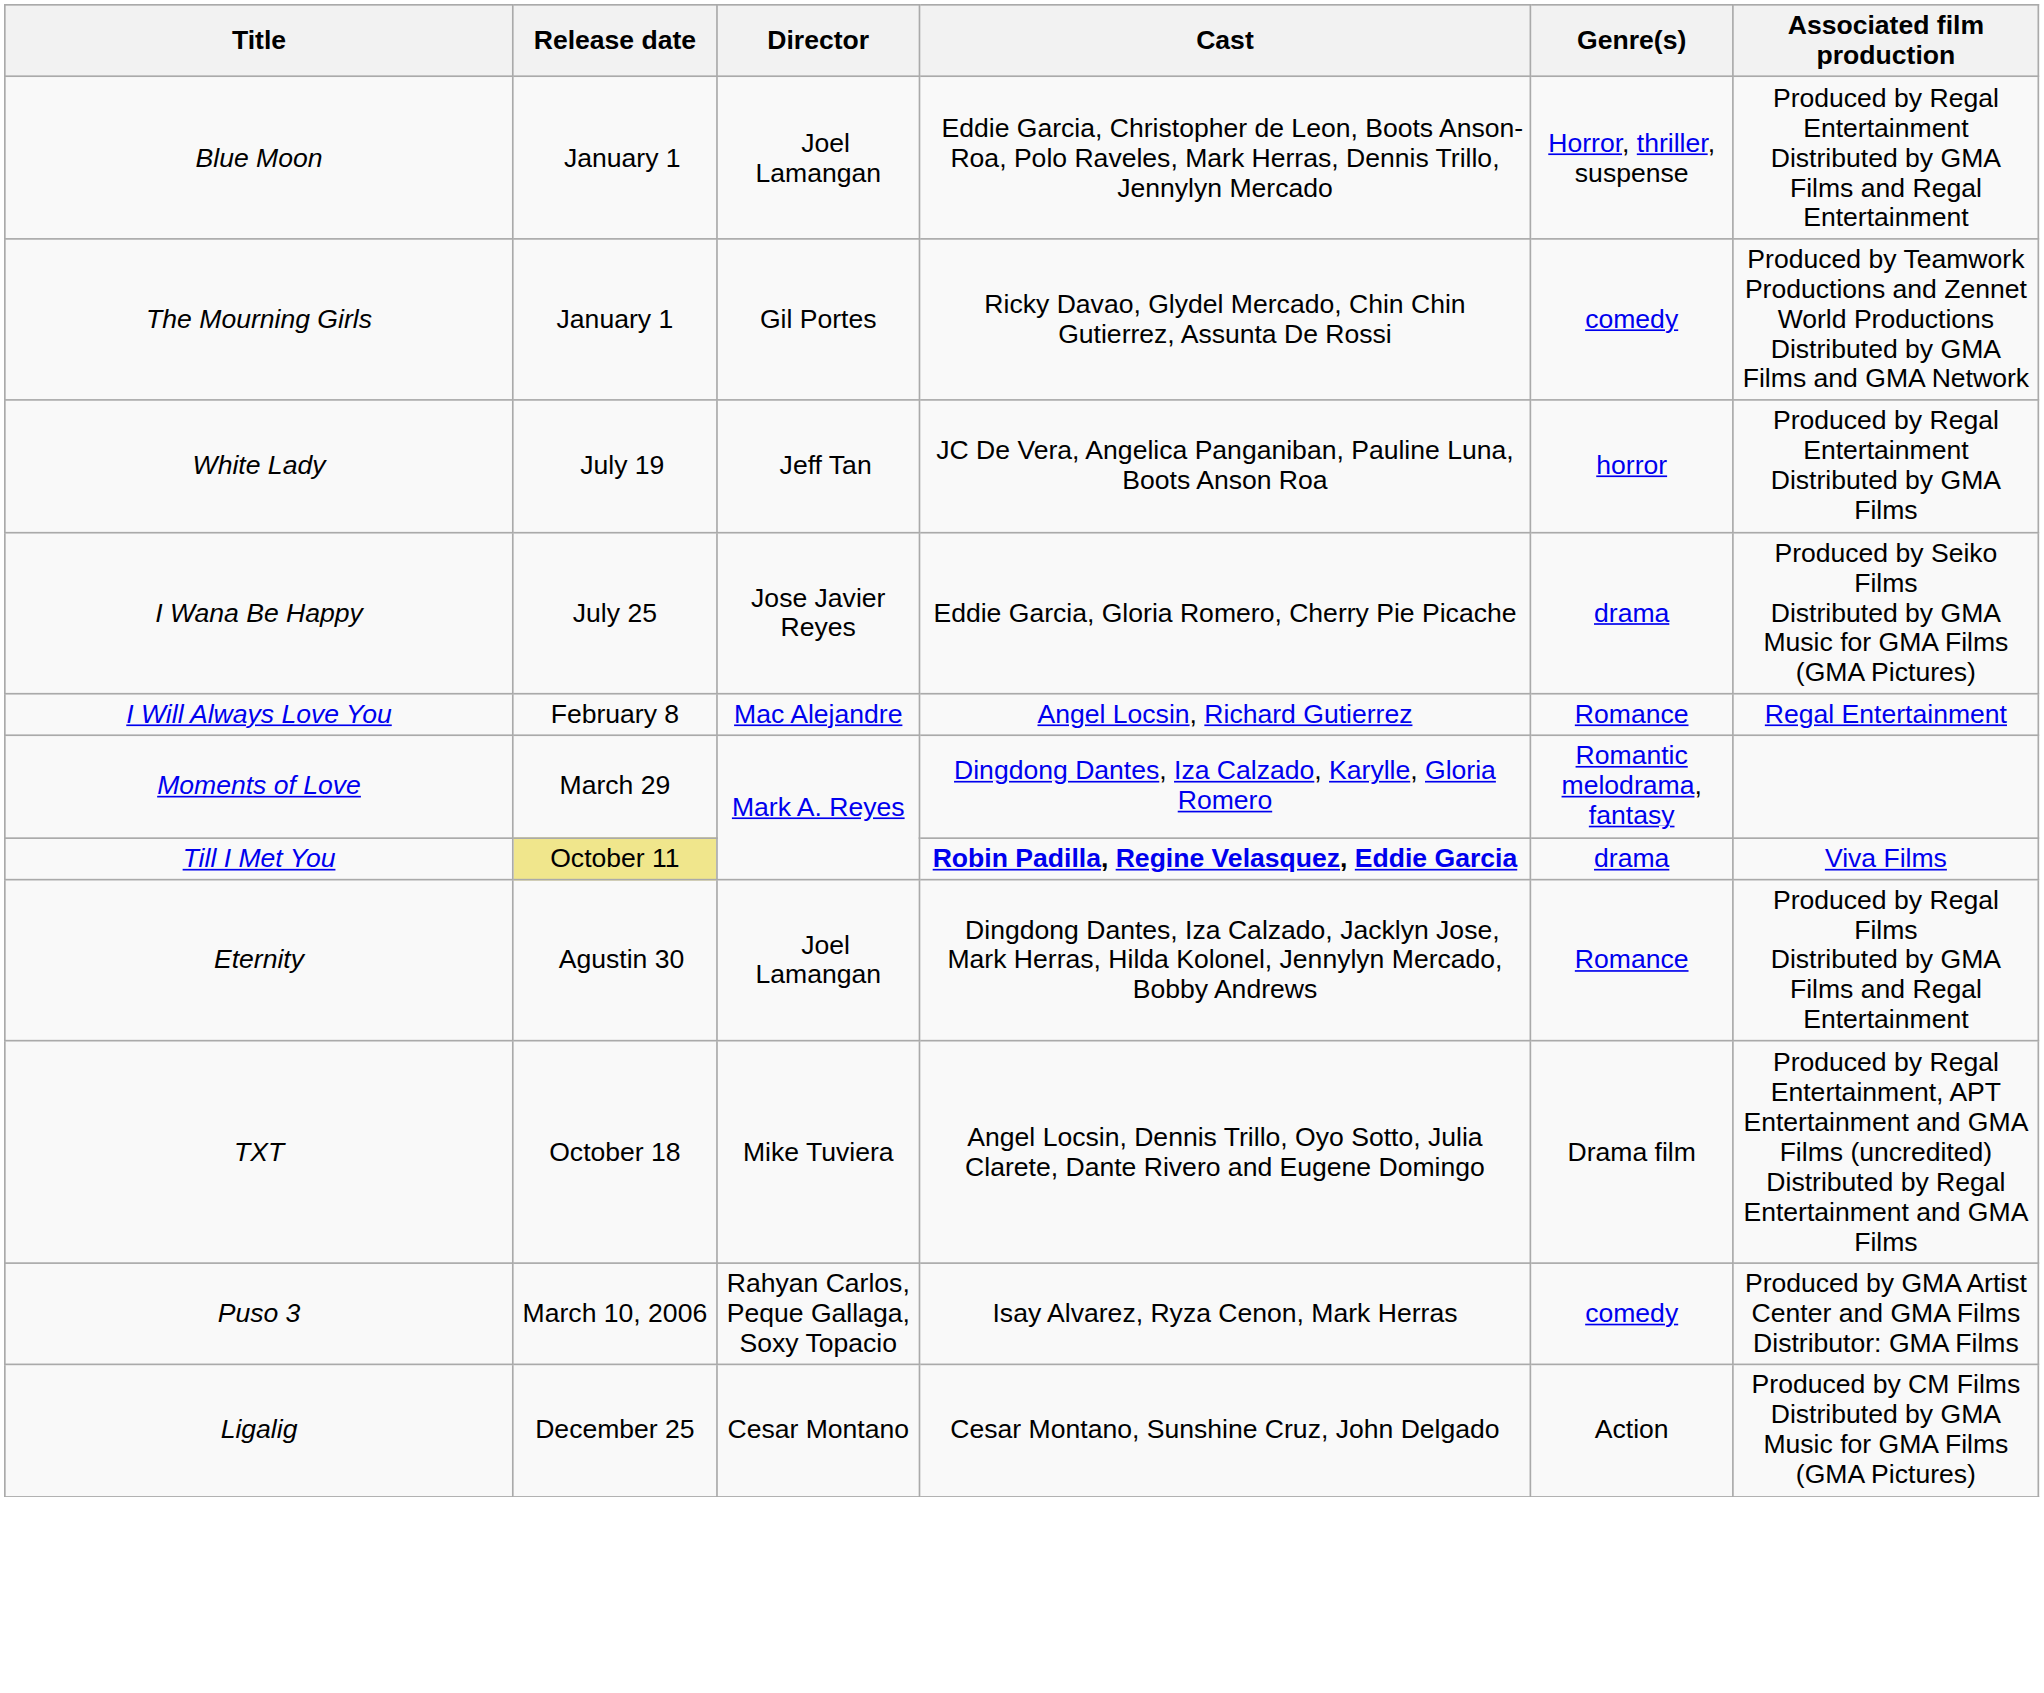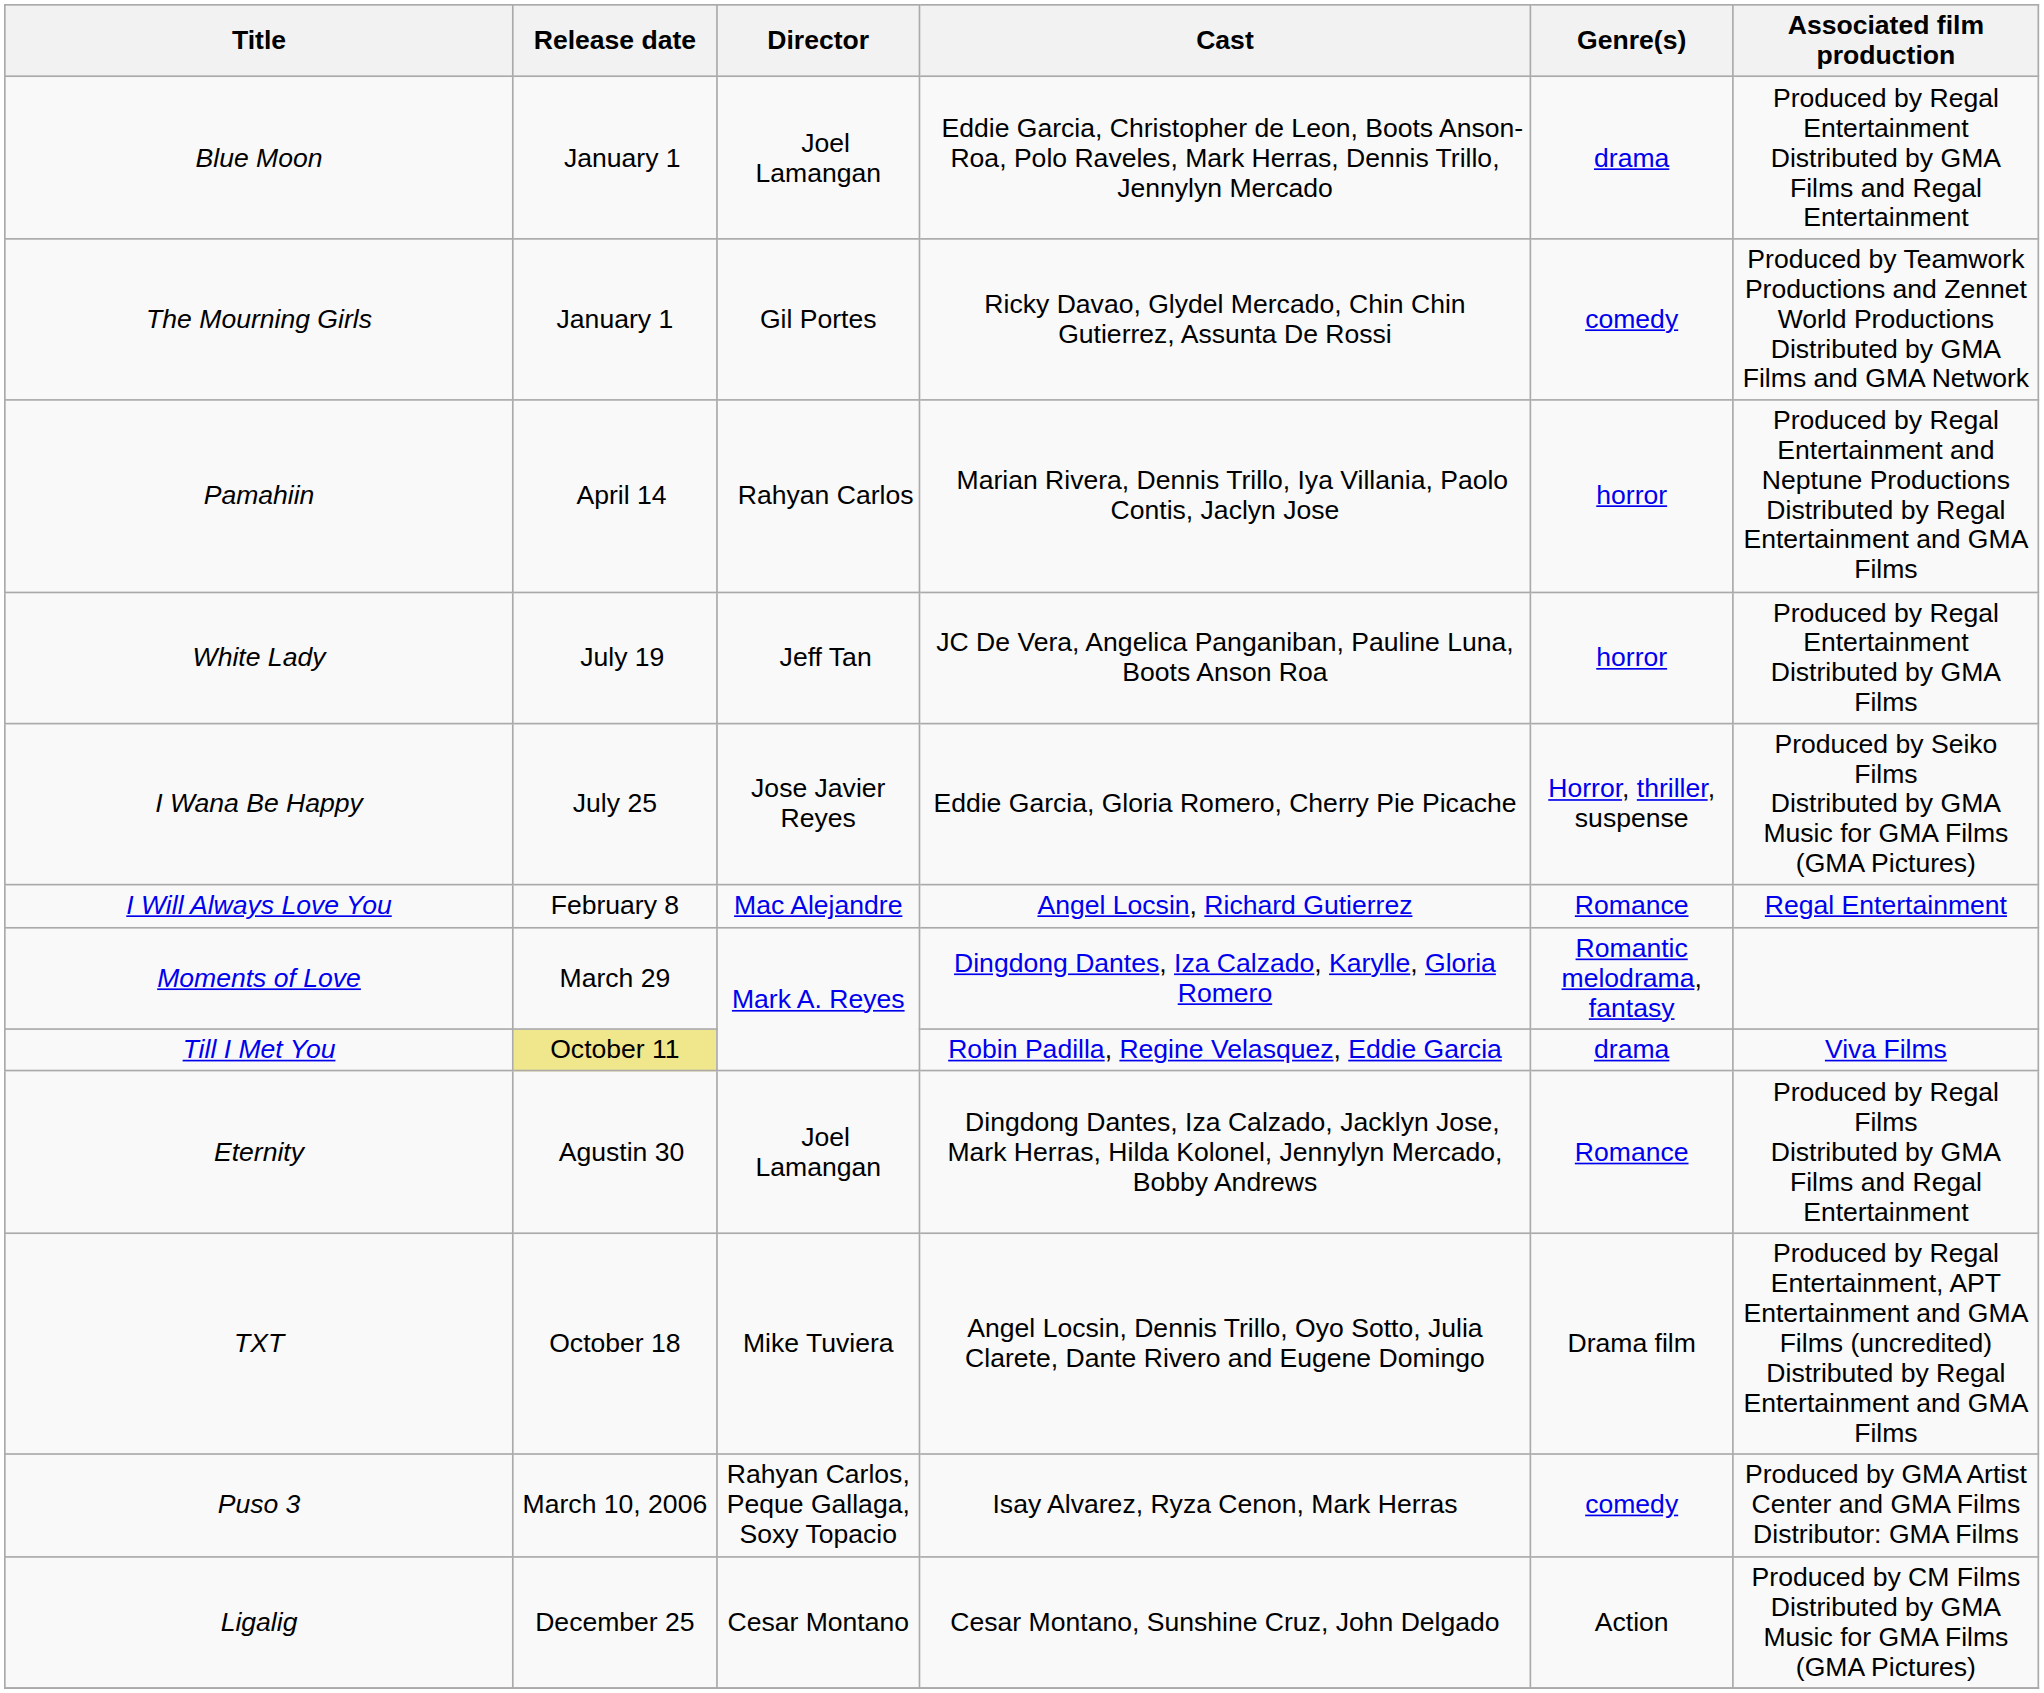 <table class="wikitable" "toccolours sortable" style="width:97%; text-align:center">
 <tr>
 <th style="width:25%;">Title</th>
 <th style="width:10%;">Release date</th>
 <th style="width:10%;">Director</th>
 <th style="width:30%;">Cast</th>
 <th style="width:10%;">Genre(s)</th>
 <th style="width:15%;">Associated film production</th>
 </tr>
 <tr>
 <td><em>Blue Moon</em></td>
 <td>  January 1</td>
 <td>  Joel Lamangan</td>
 <td>  Eddie Garcia, Christopher de Leon, Boots Anson-Roa, Polo Raveles, Mark Herras, Dennis Trillo, Jennylyn Mercado</td>
-<td><a href='#'>Horror</a>, <a href='#'>thriller</a>, suspense</td>
+<td><a href='#'>drama</a></td>
 <td>Produced by Regal Entertainment<br>Distributed by GMA Films and Regal Entertainment </td>
 </tr>
 <tr>
 <td><em>The Mourning Girls</em></td>
 <td>January 1</td>
 <td>Gil Portes</td>
 <td>Ricky Davao, Glydel Mercado, Chin Chin Gutierrez, Assunta De Rossi</td>
 <td><a href='#'>comedy</a></td>
 <td>Produced by Teamwork Productions and Zennet World Productions<br>Distributed by GMA Films and GMA Network </td>
+</tr>
+<tr>
+<td><em>Pamahiin</em></td>
+<td>  April 14</td>
+<td>  Rahyan Carlos</td>
+<td>  Marian Rivera, Dennis Trillo, Iya Villania, Paolo Contis, Jaclyn Jose</td>
+<td><a href='#'>horror</a></td>
+<td>Produced by Regal Entertainment and Neptune Productions<br>Distributed by Regal Entertainment and GMA Films </td>
 </tr>
 <tr>
 <td><em>White Lady</em></td>
 <td>  July 19</td>
 <td>  Jeff Tan</td>
 <td>JC De Vera, Angelica Panganiban,  Pauline Luna, Boots Anson Roa</td>
 <td><a href='#'>horror</a></td>
 <td>Produced by Regal Entertainment<br>Distributed by GMA Films </td>
 </tr>
 <tr>
 <td><em>I Wana Be Happy</em></td>
 <td>July 25</td>
 <td>Jose Javier Reyes</td>
 <td>Eddie Garcia, Gloria Romero, Cherry Pie Picache</td>
-<td><a href='#'>drama</a></td>
+<td><a href='#'>Horror</a>, <a href='#'>thriller</a>, suspense</td>
 <td>Produced by Seiko Films<br>Distributed by GMA Music for GMA Films (GMA Pictures)   </td>
 </tr>
 <tr>
 <td><em><a href='#'>I Will Always Love You</a></em></td>
 <td>February 8</td>
 <td><a href='#'>Mac Alejandre</a></td>
 <td><a href='#'>Angel Locsin</a>, <a href='#'>Richard Gutierrez</a></td>
 <td><a href='#'>Romance</a></td>
 <td><a href='#'>Regal Entertainment</a></td>
 </tr>
 <tr>
 <td><em><a href='#'>Moments of Love</a></em></td>
 <td>March 29</td>
 <td rowspan="2"><a href='#'>Mark A. Reyes</a></td>
 <td><a href='#'>Dingdong Dantes</a>, <a href='#'>Iza Calzado</a>, <a href='#'>Karylle</a>, <a href='#'>Gloria Romero</a></td>
 <td><a href='#'>Romantic</a> <a href='#'>melodrama</a>, <a href='#'>fantasy</a></td>
 <td></td>
 </tr>
 <tr>
 <td><em><a href='#'>Till I Met You</a></em></td>
 <td style="background: khaki;">October 11</td>
-<td><strong><a href='#'>Robin Padilla</a>, <a href='#'>Regine Velasquez</a>, <a href='#'>Eddie Garcia</a></strong></td>
+<td><a href='#'>Robin Padilla</a>, <a href='#'>Regine Velasquez</a>, <a href='#'>Eddie Garcia</a></td>
 <td><a href='#'>drama</a></td>
 <td><a href='#'>Viva Films</a></td>
 </tr>
 <tr>
 <td><em>Eternity</em></td>
 <td>  Agustin 30</td>
 <td>  Joel Lamangan</td>
 <td>  Dingdong Dantes, Iza Calzado, Jacklyn Jose, Mark Herras, Hilda Kolonel, Jennylyn Mercado, Bobby Andrews</td>
 <td><a href='#'>Romance</a></td>
 <td>Produced by Regal Films<br>Distributed by GMA Films and Regal Entertainment </td>
 </tr>
 <tr>
 <td><em>TXT</em></td>
 <td>October 18</td>
 <td>Mike Tuviera</td>
 <td>Angel Locsin, Dennis Trillo, Oyo Sotto, Julia Clarete, Dante Rivero and Eugene Domingo</td>
 <td>Drama film</td>
 <td>Produced by Regal Entertainment, APT Entertainment and GMA Films (uncredited)<br>Distributed by Regal Entertainment and GMA Films </td>
 </tr>
 <tr>
 <td><em>Puso 3</em></td>
 <td>March 10, 2006</td>
 <td>Rahyan Carlos, Peque Gallaga, Soxy Topacio</td>
 <td>Isay Alvarez, Ryza Cenon, Mark Herras</td>
 <td><a href='#'>comedy</a></td>
 <td>Produced by GMA Artist Center and GMA Films<br>Distributor:  GMA Films </td>
 </tr>
 <tr>
 <td><em>Ligalig</em></td>
 <td>December 25</td>
 <td>Cesar Montano</td>
 <td>Cesar Montano, Sunshine Cruz, John Delgado</td>
 <td>Action</td>
 <td>Produced by CM Films<br>Distributed by GMA Music for GMA Films (GMA Pictures)<br> </td>
 </tr>
 <tr>
 </tr>
 </table>
